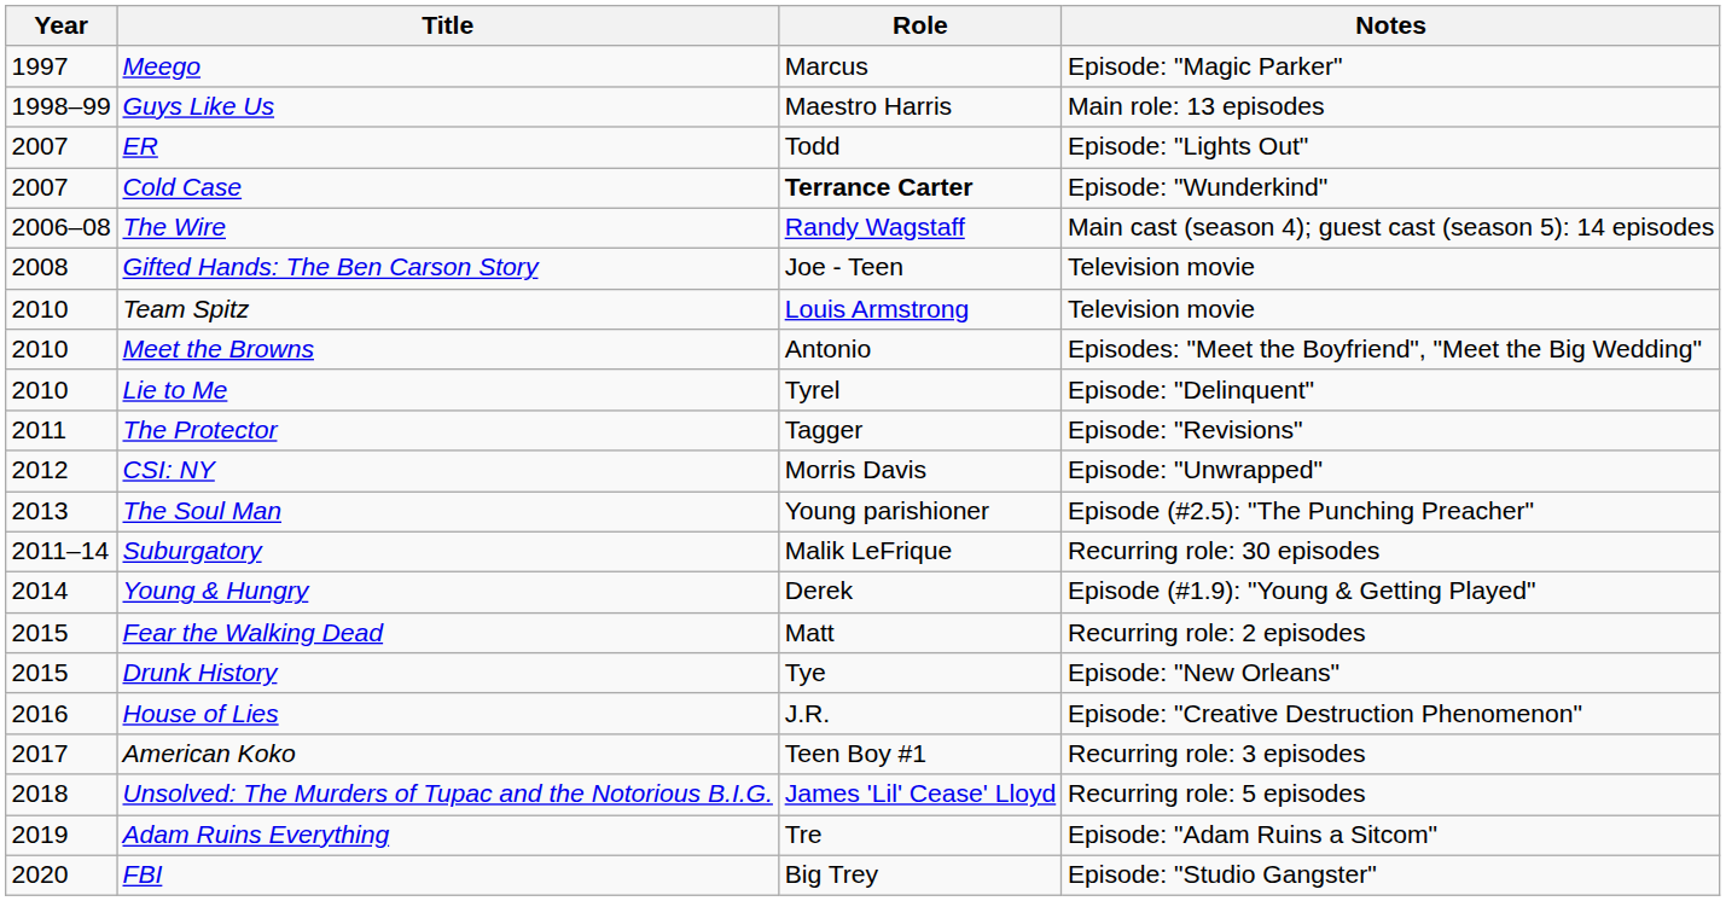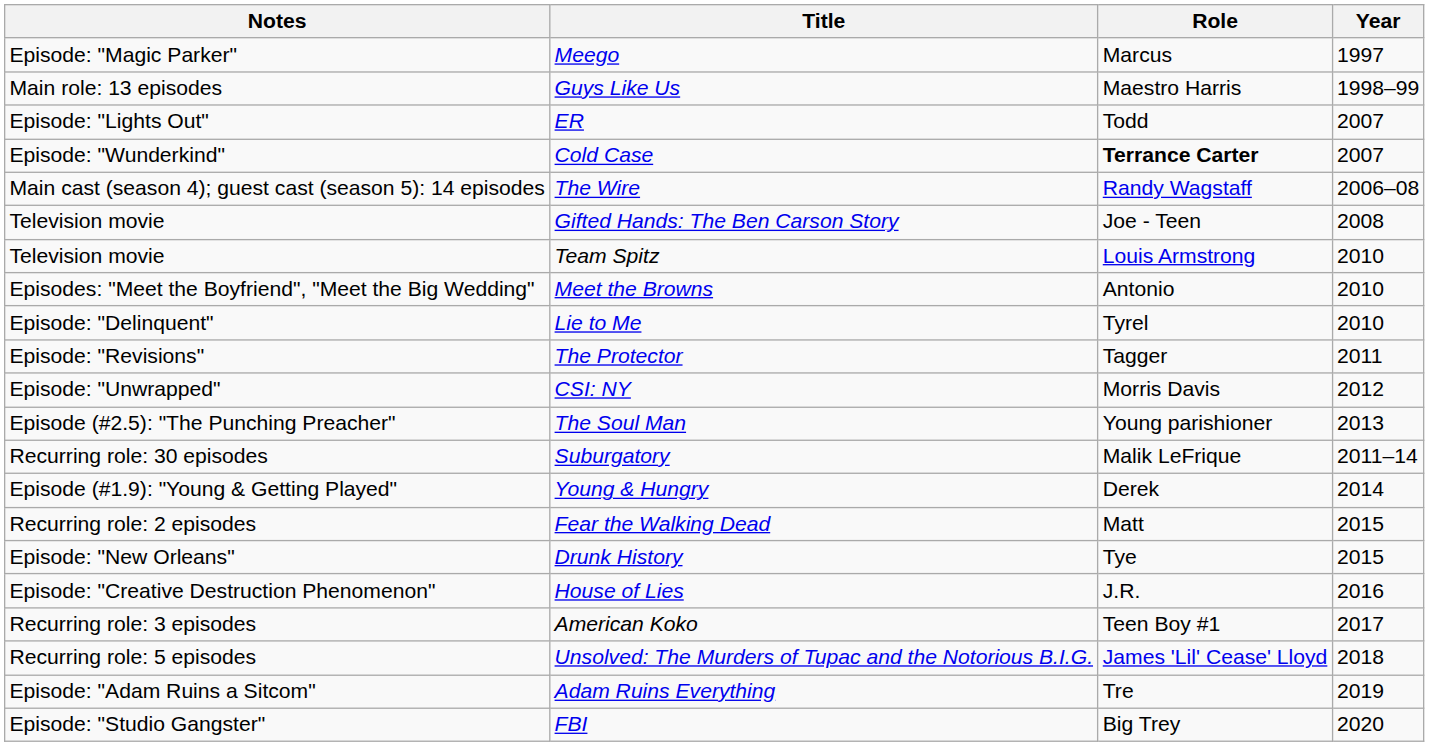 <table class="wikitable sortable">
 <tr>
-<th>Year</th>
+<th class="unsortable">Notes</th>
 <th>Title</th>
 <th>Role</th>
-<th class="unsortable">Notes</th>
+<th>Year</th>
 </tr>
 <tr>
-<td>1997</td>
+<td>Episode: "Magic Parker"</td>
 <td><em><a href='#'>Meego</a></em></td>
 <td>Marcus</td>
-<td>Episode: "Magic Parker"</td>
+<td>1997</td>
 </tr>
 <tr>
-<td>1998–99</td>
+<td>Main role: 13 episodes</td>
 <td><em><a href='#'>Guys Like Us</a></em></td>
 <td>Maestro Harris</td>
-<td>Main role: 13 episodes</td>
+<td>1998–99</td>
 </tr>
 <tr>
-<td>2007</td>
+<td>Episode: "Lights Out"</td>
 <td><em><a href='#'>ER</a></em></td>
 <td>Todd</td>
-<td>Episode: "Lights Out"</td>
+<td>2007</td>
 </tr>
 <tr>
-<td>2007</td>
+<td>Episode: "Wunderkind"</td>
 <td><em><a href='#'>Cold Case</a></em></td>
 <td><strong>Terrance Carter</strong></td>
-<td>Episode: "Wunderkind"</td>
+<td>2007</td>
 </tr>
 <tr>
-<td>2006–08</td>
+<td>Main cast (season 4); guest cast (season 5): 14 episodes</td>
 <td><em><a href='#'>The Wire</a></em></td>
 <td><a href='#'>Randy Wagstaff</a></td>
-<td>Main cast (season 4); guest cast (season 5): 14 episodes</td>
+<td>2006–08</td>
 </tr>
 <tr>
-<td>2008</td>
+<td>Television movie</td>
 <td><em><a href='#'>Gifted Hands: The Ben Carson Story</a></em></td>
 <td>Joe - Teen</td>
-<td>Television movie</td>
+<td>2008</td>
 </tr>
 <tr>
-<td>2010</td>
+<td>Television movie</td>
 <td><em>Team Spitz</em></td>
 <td><a href='#'>Louis Armstrong</a></td>
-<td>Television movie</td>
+<td>2010</td>
 </tr>
 <tr>
-<td>2010</td>
+<td>Episodes: "Meet the Boyfriend", "Meet the Big Wedding"</td>
 <td><em><a href='#'>Meet the Browns</a></em></td>
 <td>Antonio</td>
-<td>Episodes: "Meet the Boyfriend", "Meet the Big Wedding"</td>
+<td>2010</td>
 </tr>
 <tr>
-<td>2010</td>
+<td>Episode: "Delinquent"</td>
 <td><em><a href='#'>Lie to Me</a></em></td>
 <td>Tyrel</td>
-<td>Episode: "Delinquent"</td>
+<td>2010</td>
 </tr>
 <tr>
-<td>2011</td>
+<td>Episode: "Revisions"</td>
 <td><em><a href='#'>The Protector</a></em></td>
 <td>Tagger</td>
-<td>Episode: "Revisions"</td>
+<td>2011</td>
 </tr>
 <tr>
-<td>2012</td>
+<td>Episode: "Unwrapped"</td>
 <td><em><a href='#'>CSI: NY</a></em></td>
 <td>Morris Davis</td>
-<td>Episode: "Unwrapped"</td>
+<td>2012</td>
 </tr>
 <tr>
-<td>2013</td>
+<td>Episode (#2.5): "The Punching Preacher"</td>
 <td><em><a href='#'>The Soul Man</a></em></td>
 <td>Young parishioner</td>
-<td>Episode (#2.5): "The Punching Preacher"</td>
+<td>2013</td>
 </tr>
 <tr>
-<td>2011–14</td>
+<td>Recurring role: 30 episodes</td>
 <td><em><a href='#'>Suburgatory</a></em></td>
 <td>Malik LeFrique</td>
-<td>Recurring role: 30 episodes</td>
+<td>2011–14</td>
 </tr>
 <tr>
-<td>2014</td>
+<td>Episode (#1.9): "Young & Getting Played"</td>
 <td><em><a href='#'>Young & Hungry</a></em></td>
 <td>Derek</td>
-<td>Episode (#1.9): "Young & Getting Played"</td>
+<td>2014</td>
 </tr>
 <tr>
-<td>2015</td>
+<td>Recurring role: 2 episodes</td>
 <td><em><a href='#'>Fear the Walking Dead</a></em></td>
 <td>Matt</td>
-<td>Recurring role: 2 episodes</td>
+<td>2015</td>
 </tr>
 <tr>
-<td>2015</td>
+<td>Episode: "New Orleans"</td>
 <td><em><a href='#'>Drunk History</a></em></td>
 <td>Tye</td>
-<td>Episode: "New Orleans"</td>
+<td>2015</td>
 </tr>
 <tr>
-<td>2016</td>
+<td>Episode: "Creative Destruction Phenomenon"</td>
 <td><em><a href='#'>House of Lies</a></em></td>
 <td>J.R.</td>
-<td>Episode: "Creative Destruction Phenomenon"</td>
+<td>2016</td>
 </tr>
 <tr>
-<td>2017</td>
+<td>Recurring role: 3 episodes</td>
 <td><em>American Koko</em></td>
 <td>Teen Boy #1</td>
-<td>Recurring role: 3 episodes</td>
+<td>2017</td>
 </tr>
 <tr>
-<td>2018</td>
+<td>Recurring role: 5 episodes</td>
 <td><em><a href='#'>Unsolved: The Murders of Tupac and the Notorious B.I.G.</a></em></td>
 <td><a href='#'>James 'Lil' Cease' Lloyd</a></td>
-<td>Recurring role: 5 episodes</td>
+<td>2018</td>
 </tr>
 <tr>
-<td>2019</td>
+<td>Episode: "Adam Ruins a Sitcom"</td>
 <td><em><a href='#'>Adam Ruins Everything</a></em></td>
 <td>Tre</td>
-<td>Episode: "Adam Ruins a Sitcom"</td>
+<td>2019</td>
 </tr>
 <tr>
-<td>2020</td>
+<td>Episode: "Studio Gangster"</td>
 <td><em><a href='#'>FBI</a></em></td>
 <td>Big Trey</td>
-<td>Episode: "Studio Gangster"</td>
+<td>2020</td>
 </tr>
 </table>
